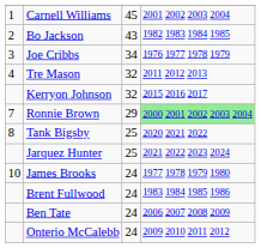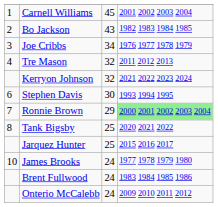 <table class="wikitable">
 <tr>
 </tr>
 <tr>
 <td>1</td>
 <td><a href='#'>Carnell Williams</a></td>
 <td>45</td>
 <td style="font-size:80%;"><a href='#'>2001</a> <a href='#'>2002</a> <a href='#'>2003</a> <a href='#'>2004</a></td>
 </tr>
 <tr>
 <td>2</td>
 <td><a href='#'>Bo Jackson</a></td>
 <td>43</td>
 <td style="font-size:80%;"><a href='#'>1982</a> <a href='#'>1983</a> <a href='#'>1984</a> <a href='#'>1985</a></td>
 </tr>
 <tr>
 <td>3</td>
 <td><a href='#'>Joe Cribbs</a></td>
 <td>34</td>
 <td style="font-size:80%;"><a href='#'>1976</a> <a href='#'>1977</a> <a href='#'>1978</a> <a href='#'>1979</a></td>
 </tr>
 <tr>
 <td>4</td>
 <td><a href='#'>Tre Mason</a></td>
 <td>32</td>
 <td style="font-size:80%;"><a href='#'>2011</a> <a href='#'>2012</a> <a href='#'>2013</a></td>
 </tr>
 <tr>
 <td></td>
 <td><a href='#'>Kerryon Johnson</a></td>
 <td>32</td>
-<td style="font-size:80%;"><a href='#'>2015</a> <a href='#'>2016</a> <a href='#'>2017</a></td>
+<td style="font-size:80%;"><a href='#'>2021</a> <a href='#'>2022</a> <a href='#'>2023</a> <a href='#'>2024</a></td>
+</tr>
+<tr>
+<td>6</td>
+<td><a href='#'>Stephen Davis</a></td>
+<td>30</td>
+<td style="font-size:80%;"><a href='#'>1993</a> <a href='#'>1994</a> <a href='#'>1995</a></td>
 </tr>
 <tr>
 <td>7</td>
 <td><a href='#'>Ronnie Brown</a></td>
 <td>29</td>
 <td style="background: lightgreen; font-size:80%;"><a href='#'>2000</a> <a href='#'>2001</a> <a href='#'>2002</a> <a href='#'>2003</a> <a href='#'>2004</a></td>
 </tr>
 <tr>
 <td>8</td>
 <td><a href='#'>Tank Bigsby</a></td>
 <td>25</td>
 <td style="font-size:80%;"><a href='#'>2020</a> <a href='#'>2021</a> <a href='#'>2022</a></td>
 </tr>
 <tr>
 <td></td>
 <td><a href='#'>Jarquez Hunter</a></td>
 <td>25</td>
-<td style="font-size:80%;"><a href='#'>2021</a> <a href='#'>2022</a> <a href='#'>2023</a> <a href='#'>2024</a></td>
+<td style="font-size:80%;"><a href='#'>2015</a> <a href='#'>2016</a> <a href='#'>2017</a></td>
 </tr>
 <tr>
 <td>10</td>
 <td><a href='#'>James Brooks</a></td>
 <td>24</td>
 <td style="font-size:80%;"><a href='#'>1977</a> <a href='#'>1978</a> <a href='#'>1979</a> <a href='#'>1980</a></td>
 </tr>
 <tr>
 <td></td>
 <td><a href='#'>Brent Fullwood</a></td>
 <td>24</td>
 <td style="font-size:80%;"><a href='#'>1983</a> <a href='#'>1984</a> <a href='#'>1985</a> <a href='#'>1986</a></td>
 </tr>
 <tr>
 <td></td>
-<td><a href='#'>Ben Tate</a></td>
-<td>24</td>
-<td style="font-size:80%;"><a href='#'>2006</a> <a href='#'>2007</a> <a href='#'>2008</a> <a href='#'>2009</a></td>
-</tr>
-<tr>
-<td></td>
 <td><a href='#'>Onterio McCalebb</a></td>
 <td>24</td>
 <td style="font-size:80%;"><a href='#'>2009</a> <a href='#'>2010</a> <a href='#'>2011</a> <a href='#'>2012</a></td>
 </tr>
 </table>
